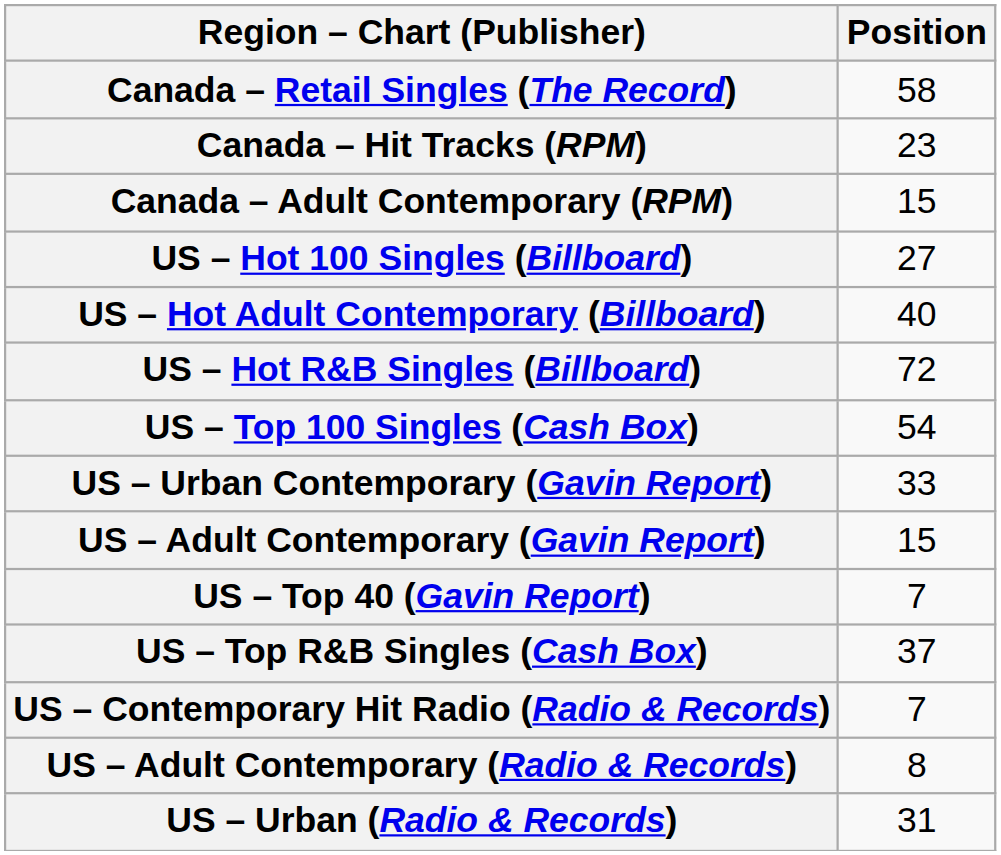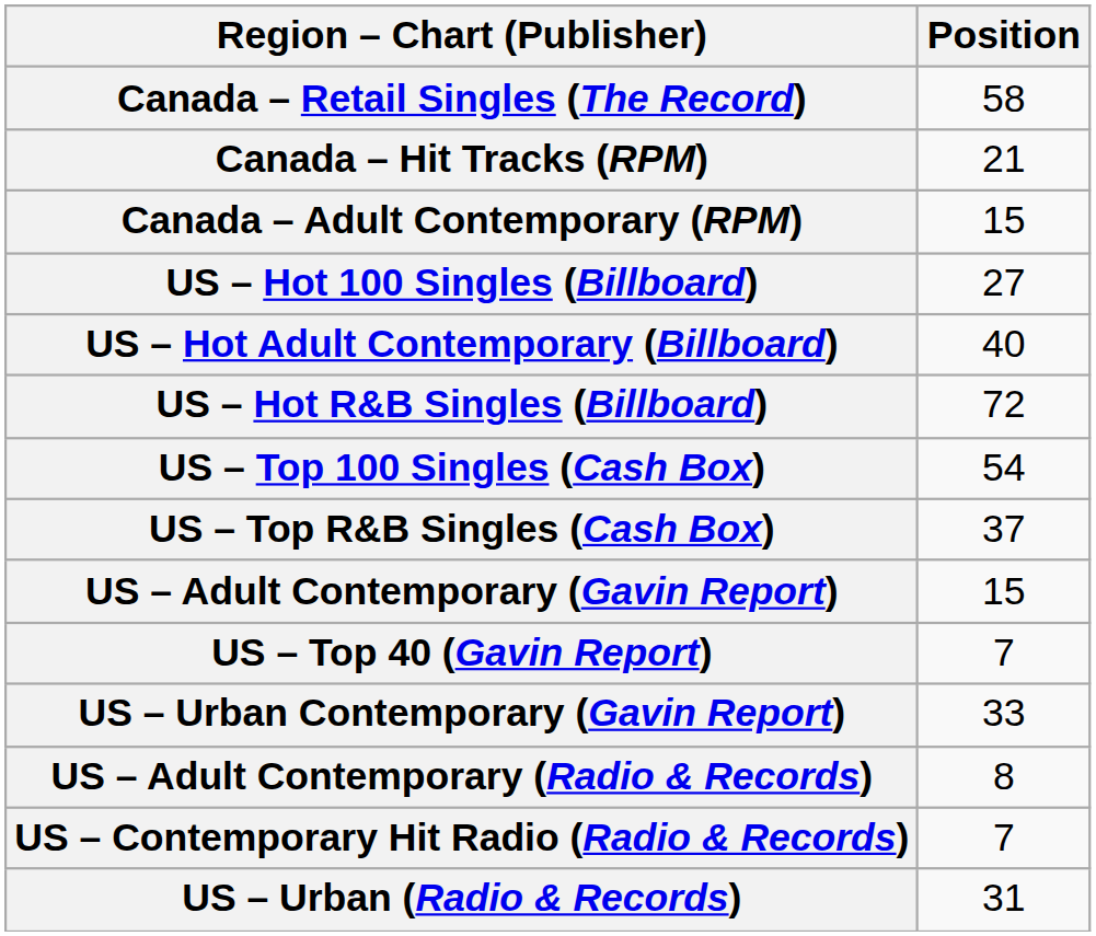 <table class="wikitable sortable plainrowheaders" style="text-align:center;">
 <tr>
 <th scope="col">Region – Chart (Publisher)</th>
 <th scope="col">Position</th>
 </tr>
 <tr>
 <th scope="row">Canada – <a href='#'>Retail Singles</a> (<em><a href='#'>The Record</a></em>)</th>
 <td>58</td>
 </tr>
 <tr>
 <th scope="row">Canada – Hit Tracks (<em>RPM</em>)</th>
-<td>23</td>
+<td>21</td>
 </tr>
 <tr>
 <th scope="row">Canada – Adult Contemporary (<em>RPM</em>)</th>
 <td>15</td>
 </tr>
 <tr>
 <th scope="row">US – <a href='#'>Hot 100 Singles</a> (<em><a href='#'>Billboard</a></em>)</th>
 <td>27</td>
 </tr>
 <tr>
 <th scope="row">US – <a href='#'>Hot Adult Contemporary</a> (<em><a href='#'>Billboard</a></em>)</th>
 <td>40</td>
 </tr>
 <tr>
 <th scope="row">US – <a href='#'>Hot R&B Singles</a> (<em><a href='#'>Billboard</a></em>)</th>
 <td>72</td>
 </tr>
 <tr>
 <th scope="row">US – <a href='#'>Top 100 Singles</a> (<em><a href='#'>Cash Box</a></em>)</th>
 <td>54</td>
 </tr>
 <tr>
-<th scope="row">US – Urban Contemporary (<em><a href='#'>Gavin Report</a></em>)</th>
-<td>33</td>
+<th scope="row">US – Top R&B Singles (<em><a href='#'>Cash Box</a></em>)</th>
+<td>37</td>
 </tr>
 <tr>
 <th scope="row">US – Adult Contemporary (<em><a href='#'>Gavin Report</a></em>)</th>
 <td>15</td>
 </tr>
 <tr>
 <th scope="row">US – Top 40 (<em><a href='#'>Gavin Report</a></em>)</th>
 <td>7</td>
 </tr>
 <tr>
-<th scope="row">US – Top R&B Singles (<em><a href='#'>Cash Box</a></em>)</th>
-<td>37</td>
+<th scope="row">US – Urban Contemporary (<em><a href='#'>Gavin Report</a></em>)</th>
+<td>33</td>
+</tr>
+<tr>
+<th scope="row">US – Adult Contemporary (<em><a href='#'>Radio & Records</a></em>)</th>
+<td>8</td>
 </tr>
 <tr>
 <th scope="row">US – Contemporary Hit Radio (<em><a href='#'>Radio & Records</a></em>)</th>
 <td>7</td>
 </tr>
 <tr>
-<th scope="row">US – Adult Contemporary (<em><a href='#'>Radio & Records</a></em>)</th>
-<td>8</td>
-</tr>
-<tr>
 <th scope="row">US – Urban (<em><a href='#'>Radio & Records</a></em>)</th>
 <td>31</td>
 </tr>
 </table>
